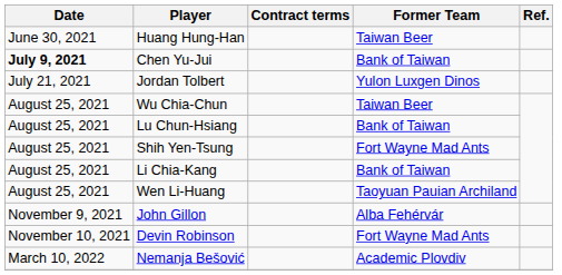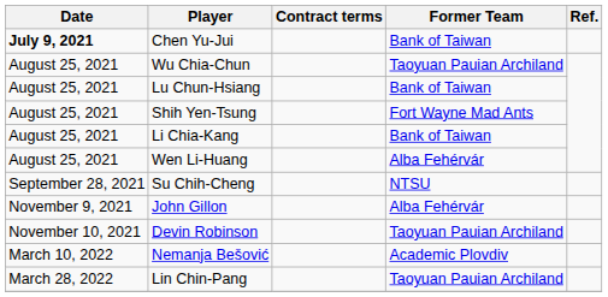 <table class="wikitable">
 <tr>
 <th>Date</th>
 <th>Player</th>
 <th>Contract terms</th>
 <th>Former Team</th>
 <th>Ref.</th>
 </tr>
 <tr>
-<td>June 30, 2021</td>
-<td>Huang Hung-Han</td>
-<td></td>
-<td><a href='#'>Taiwan Beer</a></td>
-<td></td>
-</tr>
-<tr>
 <td><strong>July 9, 2021</strong></td>
 <td>Chen Yu-Jui</td>
 <td></td>
 <td><a href='#'>Bank of Taiwan</a></td>
 <td></td>
 </tr>
 <tr>
-<td>July 21, 2021</td>
-<td>Jordan Tolbert</td>
-<td></td>
-<td><a href='#'>Yulon Luxgen Dinos</a></td>
-<td></td>
-</tr>
-<tr>
 <td>August 25, 2021</td>
 <td>Wu Chia-Chun</td>
 <td></td>
-<td><a href='#'>Taiwan Beer</a></td>
+<td><a href='#'>Taoyuan Pauian Archiland</a></td>
 <td rowspan=5></td>
 </tr>
 <tr>
 <td>August 25, 2021</td>
 <td>Lu Chun-Hsiang</td>
 <td></td>
 <td><a href='#'>Bank of Taiwan</a></td>
 </tr>
 <tr>
 <td>August 25, 2021</td>
 <td>Shih Yen-Tsung</td>
 <td></td>
 <td><a href='#'>Fort Wayne Mad Ants</a></td>
 </tr>
 <tr>
 <td>August 25, 2021</td>
 <td>Li Chia-Kang</td>
 <td></td>
 <td><a href='#'>Bank of Taiwan</a></td>
 </tr>
 <tr>
 <td>August 25, 2021</td>
 <td>Wen Li-Huang</td>
 <td></td>
-<td><a href='#'>Taoyuan Pauian Archiland</a></td>
+<td><a href='#'>Alba Fehérvár</a></td>
+</tr>
+<tr>
+<td>September 28, 2021</td>
+<td>Su Chih-Cheng</td>
+<td></td>
+<td><a href='#'>NTSU</a></td>
+<td></td>
 </tr>
 <tr>
 <td>November 9, 2021</td>
 <td><a href='#'>John Gillon</a></td>
 <td></td>
 <td><a href='#'>Alba Fehérvár</a></td>
 <td></td>
 </tr>
 <tr>
 <td>November 10, 2021</td>
 <td><a href='#'>Devin Robinson</a></td>
 <td></td>
-<td><a href='#'>Fort Wayne Mad Ants</a></td>
+<td><a href='#'>Taoyuan Pauian Archiland</a></td>
 <td></td>
 </tr>
 <tr>
 <td>March 10, 2022</td>
 <td><a href='#'>Nemanja Bešović</a></td>
 <td></td>
 <td><a href='#'>Academic Plovdiv</a></td>
 <td></td>
 </tr>
 <tr>
+<td>March 28, 2022</td>
+<td>Lin Chin-Pang</td>
+<td></td>
+<td><a href='#'>Taoyuan Pauian Archiland</a></td>
+<td></td>
+</tr>
+<tr>
 </tr>
 </table>
